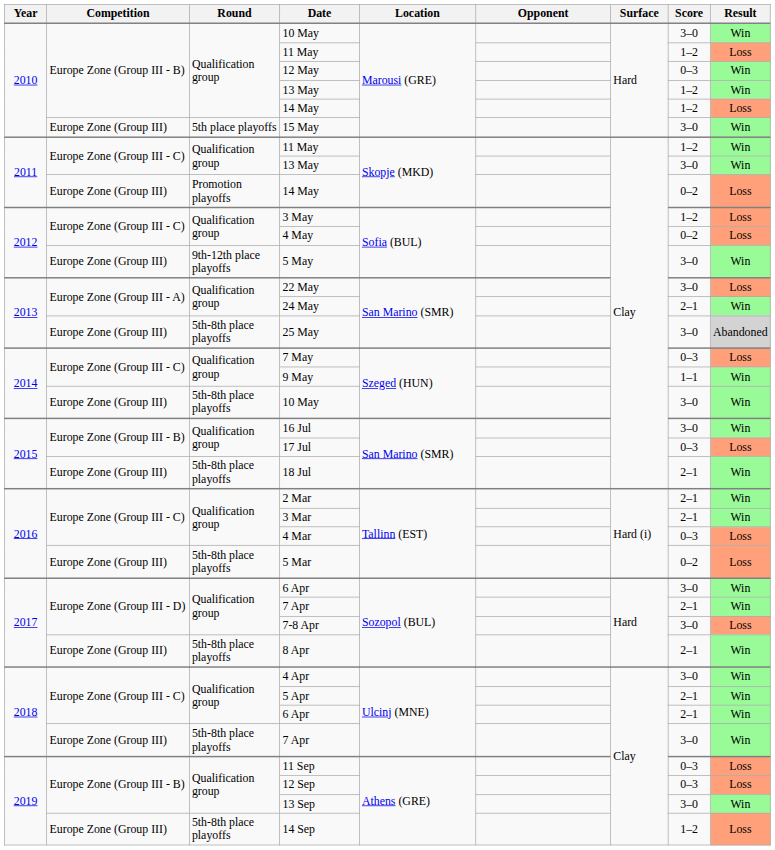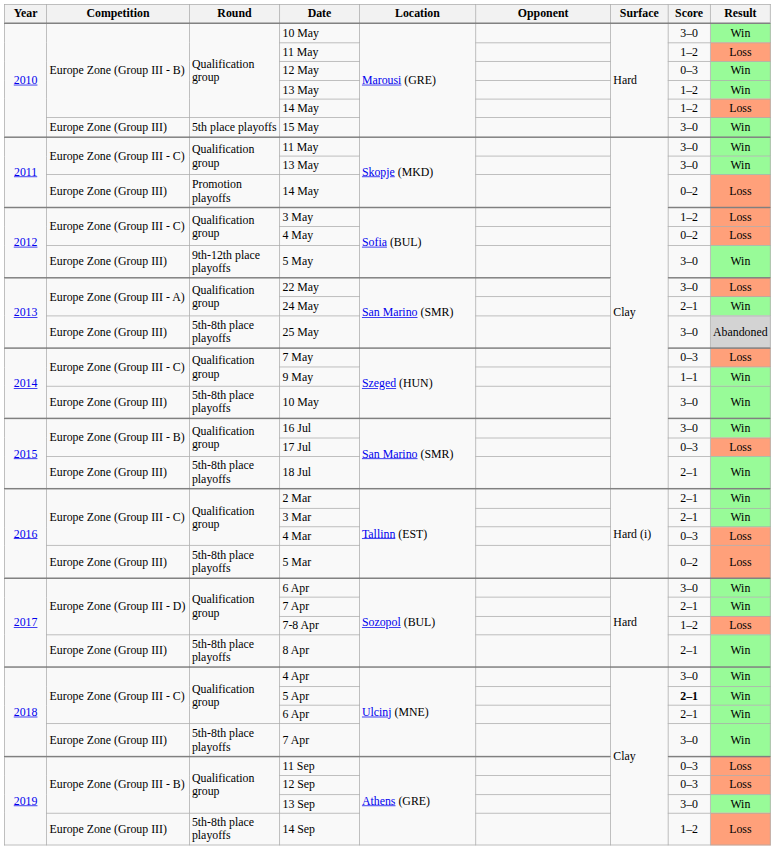 <table class="wikitable collapsible collapsed">
 <tr>
 <th width="50">Year</th>
 <th width="185">Competition</th>
 <th width="115">Round</th>
 <th width="100">Date</th>
 <th width="150">Location</th>
 <th width="175">Opponent</th>
 <th width="70">Surface</th>
 <th width="50">Score</th>
 <th width="70">Result</th>
 </tr>
 <tr style="border-top:2px solid gray;">
 <td align="center" rowspan="6"><a href='#'>2010</a></td>
 <td rowspan="5">Europe Zone (Group III - B)</td>
 <td rowspan="5">Qualification group</td>
 <td>10 May</td>
 <td rowspan="6"><a href='#'>Marousi</a> (GRE)</td>
 <td></td>
 <td rowspan="6">Hard</td>
 <td align="center">3–0</td>
 <td align="center" bgcolor="#98FB98">Win</td>
 </tr>
 <tr>
 <td>11 May</td>
 <td></td>
 <td align="center">1–2</td>
 <td align="center" bgcolor="FFA07A">Loss</td>
 </tr>
 <tr>
 <td>12 May</td>
 <td></td>
 <td align="center">0–3</td>
 <td align="center" bgcolor="#98FB98">Win</td>
 </tr>
 <tr>
 <td>13 May</td>
 <td></td>
 <td align="center">1–2</td>
 <td align="center" bgcolor="#98FB98">Win</td>
 </tr>
 <tr>
 <td>14 May</td>
 <td></td>
 <td align="center">1–2</td>
 <td align="center" bgcolor="FFA07A">Loss</td>
 </tr>
 <tr>
 <td>Europe Zone (Group III)</td>
 <td>5th place playoffs</td>
 <td>15 May</td>
 <td></td>
 <td align="center">3–0</td>
 <td align="center" bgcolor="#98FB98">Win</td>
 </tr>
 <tr style="border-top:2px solid gray;">
 <td align="center" rowspan="3"><a href='#'>2011</a></td>
 <td rowspan="2">Europe Zone (Group III - C)</td>
 <td rowspan="2">Qualification group</td>
 <td>11 May</td>
 <td rowspan="3"><a href='#'>Skopje</a> (MKD)</td>
 <td></td>
 <td rowspan="15">Clay</td>
-<td align="center">1–2</td>
+<td align="center">3–0</td>
 <td align="center" bgcolor="#98FB98">Win</td>
 </tr>
 <tr>
 <td>13 May</td>
 <td></td>
 <td align="center">3–0</td>
 <td align="center" bgcolor="#98FB98">Win</td>
 </tr>
 <tr>
 <td>Europe Zone (Group III)</td>
 <td>Promotion playoffs</td>
 <td>14 May</td>
 <td></td>
 <td align="center">0–2</td>
 <td align="center" bgcolor="FFA07A">Loss</td>
 </tr>
 <tr style="border-top:2px solid gray;">
 <td align="center" rowspan="3"><a href='#'>2012</a></td>
 <td rowspan="2">Europe Zone (Group III - C)</td>
 <td rowspan="2">Qualification group</td>
 <td>3 May</td>
 <td rowspan="3"><a href='#'>Sofia</a> (BUL)</td>
 <td></td>
 <td align="center">1–2</td>
 <td align="center" bgcolor="FFA07A">Loss</td>
 </tr>
 <tr>
 <td>4 May</td>
 <td></td>
 <td align="center">0–2</td>
 <td align="center" bgcolor="FFA07A">Loss</td>
 </tr>
 <tr>
 <td>Europe Zone (Group III)</td>
 <td>9th-12th place playoffs</td>
 <td>5 May</td>
 <td></td>
 <td align="center">3–0</td>
 <td align="center" bgcolor="#98FB98">Win</td>
 </tr>
 <tr style="border-top:2px solid gray;">
 <td align="center" rowspan="3"><a href='#'>2013</a></td>
 <td rowspan="2">Europe Zone (Group III - A)</td>
 <td rowspan="2">Qualification group</td>
 <td>22 May</td>
 <td rowspan="3"><a href='#'>San Marino</a> (SMR)</td>
 <td></td>
 <td align="center">3–0</td>
 <td align="center" bgcolor="FFA07A">Loss</td>
 </tr>
 <tr>
 <td>24 May</td>
 <td></td>
 <td align="center">2–1</td>
 <td align="center" bgcolor="#98FB98">Win</td>
 </tr>
 <tr>
 <td>Europe Zone (Group III)</td>
 <td>5th-8th place playoffs</td>
 <td>25 May</td>
 <td></td>
 <td align="center">3–0</td>
 <td align="center" bgcolor="#D3D3D3">Abandoned</td>
 </tr>
 <tr style="border-top:2px solid gray;">
 <td align="center" rowspan="3"><a href='#'>2014</a></td>
 <td rowspan="2">Europe Zone (Group III - C)</td>
 <td rowspan="2">Qualification group</td>
 <td>7 May</td>
 <td rowspan="3"><a href='#'>Szeged</a> (HUN)</td>
 <td></td>
 <td align="center">0–3</td>
 <td align="center" bgcolor="FFA07A">Loss</td>
 </tr>
 <tr>
 <td>9 May</td>
 <td></td>
 <td align="center">1–1</td>
 <td align="center" bgcolor="#98FB98">Win</td>
 </tr>
 <tr>
 <td>Europe Zone (Group III)</td>
 <td>5th-8th place playoffs</td>
 <td>10 May</td>
 <td></td>
 <td align="center">3–0</td>
 <td align="center" bgcolor="#98FB98">Win</td>
 </tr>
 <tr style="border-top:2px solid gray;">
 <td align="center" rowspan="3"><a href='#'>2015</a></td>
 <td rowspan="2">Europe Zone (Group III - B)</td>
 <td rowspan="2">Qualification group</td>
 <td>16 Jul</td>
 <td rowspan="3"><a href='#'>San Marino</a> (SMR)</td>
 <td></td>
 <td align="center">3–0</td>
 <td align="center" bgcolor="#98FB98">Win</td>
 </tr>
 <tr>
 <td>17 Jul</td>
 <td></td>
 <td align="center">0–3</td>
 <td align="center" bgcolor="FFA07A">Loss</td>
 </tr>
 <tr>
 <td>Europe Zone (Group III)</td>
 <td>5th-8th place playoffs</td>
 <td>18 Jul</td>
 <td></td>
 <td align="center">2–1</td>
 <td align="center" bgcolor="#98FB98">Win</td>
 </tr>
 <tr style="border-top:2px solid gray;">
 <td align="center" rowspan="4"><a href='#'>2016</a></td>
 <td rowspan="3">Europe Zone (Group III - C)</td>
 <td rowspan="3">Qualification group</td>
 <td>2 Mar</td>
 <td rowspan="4"><a href='#'>Tallinn</a> (EST)</td>
 <td></td>
 <td rowspan="4">Hard (i)</td>
 <td align="center">2–1</td>
 <td align="center" bgcolor="#98FB98">Win</td>
 </tr>
 <tr>
 <td>3 Mar</td>
 <td></td>
 <td align="center">2–1</td>
 <td align="center" bgcolor="#98FB98">Win</td>
 </tr>
 <tr>
 <td>4 Mar</td>
 <td></td>
 <td align="center">0–3</td>
 <td align="center" bgcolor="FFA07A">Loss</td>
 </tr>
 <tr>
 <td>Europe Zone (Group III)</td>
 <td>5th-8th place playoffs</td>
 <td>5 Mar</td>
 <td></td>
 <td align="center">0–2</td>
 <td align="center" bgcolor="FFA07A">Loss</td>
 </tr>
 <tr style="border-top:2px solid gray;">
 <td align="center" rowspan="4"><a href='#'>2017</a></td>
 <td rowspan="3">Europe Zone (Group III - D)</td>
 <td rowspan="3">Qualification group</td>
 <td>6 Apr</td>
 <td rowspan="4"><a href='#'>Sozopol</a> (BUL)</td>
 <td></td>
 <td rowspan="4">Hard</td>
 <td align="center">3–0</td>
 <td align="center" bgcolor="#98FB98">Win</td>
 </tr>
 <tr>
 <td>7 Apr</td>
 <td></td>
 <td align="center">2–1</td>
 <td align="center" bgcolor="#98FB98">Win</td>
 </tr>
 <tr>
 <td>7-8 Apr</td>
 <td></td>
-<td align="center">3–0</td>
+<td align="center">1–2</td>
 <td align="center" bgcolor="FFA07A">Loss</td>
 </tr>
 <tr>
 <td>Europe Zone (Group III)</td>
 <td>5th-8th place playoffs</td>
 <td>8 Apr</td>
 <td></td>
 <td align="center">2–1</td>
 <td align="center" bgcolor="#98FB98">Win</td>
 </tr>
 <tr style="border-top:2px solid gray;">
 <td align="center" rowspan="4"><a href='#'>2018</a></td>
 <td rowspan="3">Europe Zone (Group III - C)</td>
 <td rowspan="3">Qualification group</td>
 <td>4 Apr</td>
 <td rowspan="4"><a href='#'>Ulcinj</a> (MNE)</td>
 <td></td>
 <td rowspan="8">Clay</td>
 <td align="center">3–0</td>
 <td align="center" bgcolor="#98FB98">Win</td>
 </tr>
 <tr>
 <td>5 Apr</td>
 <td></td>
-<td align="center">2–1</td>
+<td align="center"><strong>2–1</strong></td>
 <td align="center" bgcolor="#98FB98">Win</td>
 </tr>
 <tr>
 <td>6 Apr</td>
 <td></td>
 <td align="center">2–1</td>
 <td align="center" bgcolor="#98FB98">Win</td>
 </tr>
 <tr>
 <td>Europe Zone (Group III)</td>
 <td>5th-8th place playoffs</td>
 <td>7 Apr</td>
 <td></td>
 <td align="center">3–0</td>
 <td align="center" bgcolor="#98FB98">Win</td>
 </tr>
 <tr style="border-top:2px solid gray;">
 <td align="center" rowspan="4"><a href='#'>2019</a></td>
 <td rowspan="3">Europe Zone (Group III - B)</td>
 <td rowspan="3">Qualification group</td>
 <td>11 Sep</td>
 <td rowspan="4"><a href='#'>Athens</a> (GRE)</td>
 <td></td>
 <td align="center">0–3</td>
 <td align="center" bgcolor="FFA07A">Loss</td>
 </tr>
 <tr>
 <td>12 Sep</td>
 <td></td>
 <td align="center">0–3</td>
 <td align="center" bgcolor="FFA07A">Loss</td>
 </tr>
 <tr>
 <td>13 Sep</td>
 <td></td>
 <td align="center">3–0</td>
 <td align="center" bgcolor="#98FB98">Win</td>
 </tr>
 <tr>
 <td>Europe Zone (Group III)</td>
 <td>5th-8th place playoffs</td>
 <td>14 Sep</td>
 <td></td>
 <td align="center">1–2</td>
 <td align="center" bgcolor="FFA07A">Loss</td>
 </tr>
 </table>
